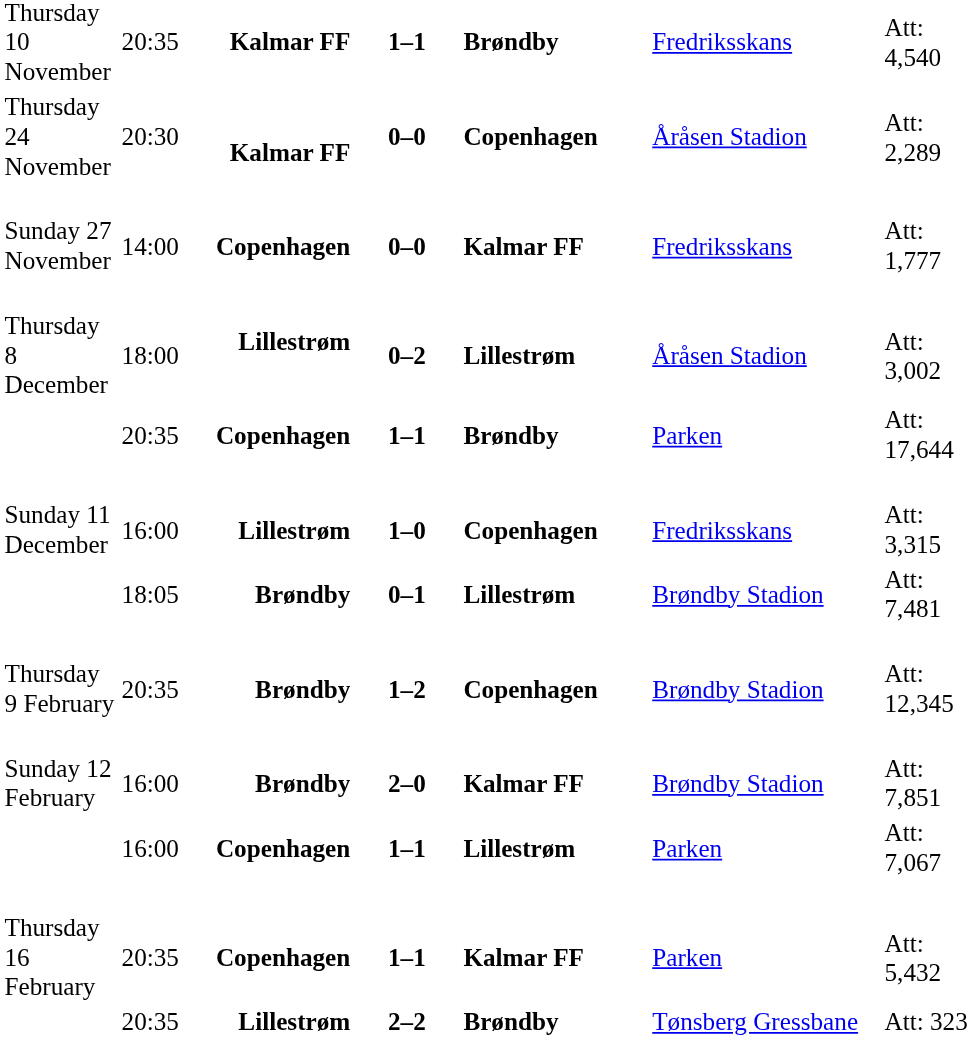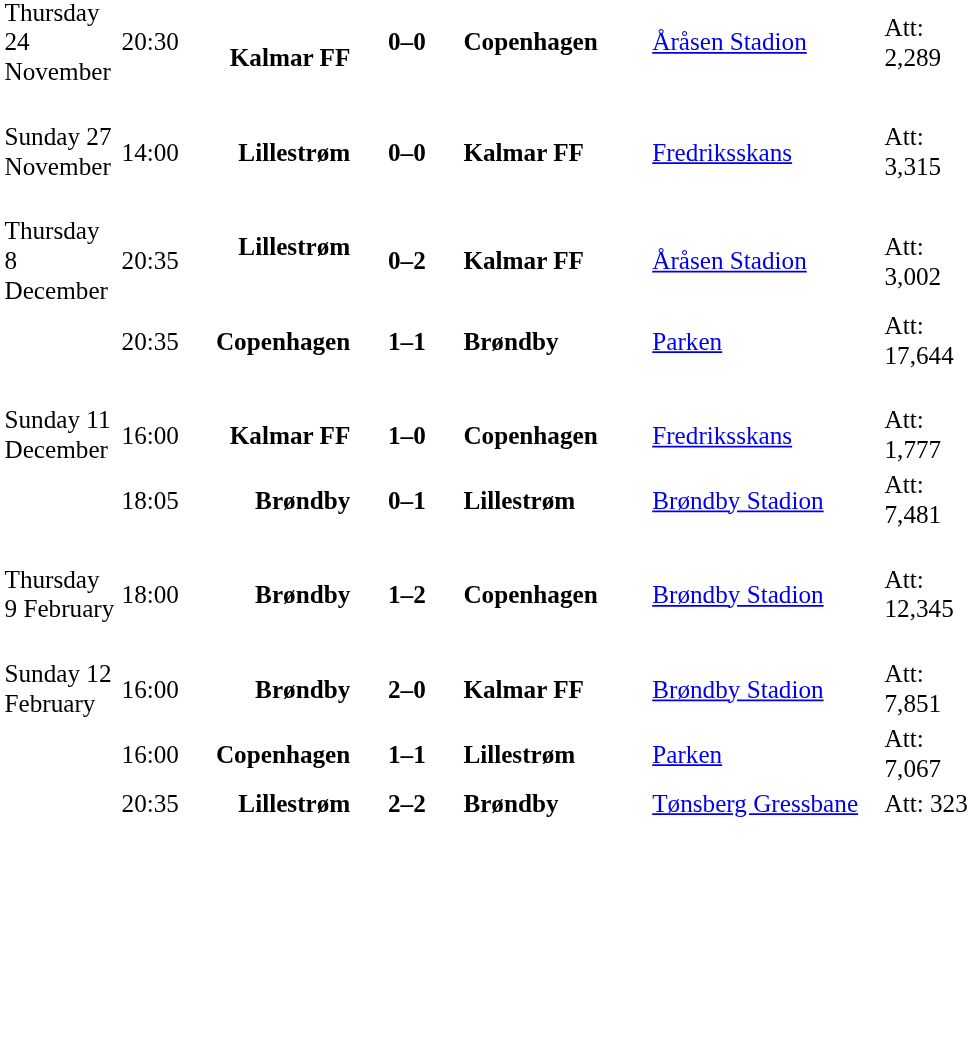 <table cellspacing=1 width=90%>
 <tr>
 <th width=12%></th>
 <th width=10%></th>
 <th width=10%></th>
 <th width=12%></th>
 <th width=20%></th>
 <th width=25%></th>
 <th width=10%></th>
-</tr>
-<tr style=font-size:90%>
-<td>Thursday 10 November</td>
-<td>20:35</td>
-<td align=right><strong>Kalmar FF</strong></td>
-<td align=center><strong>1–1</strong></td>
-<td align=left><strong>Brøndby</strong></td>
-<td><a href='#'>Fredriksskans</a></td>
-<td>Att: 4,540</td>
-<td></td>
 </tr>
 <tr style=font-size:90%>
 <td>Thursday 24 November</td>
 <td>20:30</td>
 <td align=right><br><strong>Kalmar FF</strong></td>
 <td align=center><strong>0–0</strong></td>
 <td align=left><strong>Copenhagen</strong></td>
 <td><a href='#'>Åråsen Stadion</a></td>
 <td>Att: 2,289</td>
 </tr>
 <tr style=font-size:90%>
 <td><br>Sunday 27 November</td>
 <td><br>14:00</td>
-<td align=right><br><strong>Copenhagen</strong></td>
+<td align=right><br><strong>Lillestrøm</strong></td>
 <td align=center><br><strong>0–0</strong></td>
 <td align=left><br><strong>Kalmar FF</strong></td>
 <td><br><a href='#'>Fredriksskans</a></td>
-<td><br>Att: 1,777</td>
+<td><br>Att: 3,315</td>
 </tr>
 <tr style=font-size:90%>
 <td><br>Thursday 8 December</td>
-<td><br>18:00</td>
+<td><br>20:35</td>
 <td align=right><strong>Lillestrøm</strong></td>
 <td align=center><br><strong>0–2</strong></td>
-<td align=left><br><strong>Lillestrøm</strong></td>
+<td align=left><br><strong>Kalmar FF</strong></td>
 <td><br><a href='#'>Åråsen Stadion</a></td>
 <td><br>Att: 3,002</td>
 <td></td>
 </tr>
 <tr style=font-size:90%>
 <td></td>
 <td>20:35</td>
 <td align=right><strong>Copenhagen</strong></td>
 <td align=center><strong>1–1</strong></td>
 <td align=left><strong>Brøndby</strong></td>
 <td><a href='#'>Parken</a></td>
 <td>Att: 17,644</td>
 </tr>
 <tr style=font-size:90%>
 <td><br>Sunday 11 December</td>
 <td><br>16:00</td>
-<td align=right><br><strong>Lillestrøm</strong></td>
+<td align=right><br><strong>Kalmar FF</strong></td>
 <td align=center><br><strong>1–0</strong></td>
 <td align=left><br><strong>Copenhagen</strong></td>
 <td><br><a href='#'>Fredriksskans</a></td>
-<td><br>Att: 3,315</td>
+<td><br>Att: 1,777</td>
 <td></td>
 </tr>
 <tr style=font-size:90%>
 <td></td>
 <td>18:05</td>
 <td align=right><strong>Brøndby</strong></td>
 <td align=center><strong>0–1</strong></td>
 <td align=left><strong>Lillestrøm</strong></td>
 <td><a href='#'>Brøndby Stadion</a></td>
 <td>Att: 7,481</td>
 </tr>
 <tr style=font-size:90%>
 <td><br>Thursday 9 February</td>
-<td><br>20:35</td>
+<td><br>18:00</td>
 <td align=right><br><strong>Brøndby</strong></td>
 <td align=center><br><strong>1–2</strong></td>
 <td align=left><br><strong>Copenhagen</strong></td>
 <td><br><a href='#'>Brøndby Stadion</a></td>
 <td><br>Att: 12,345</td>
 </tr>
 <tr style=font-size:90%>
 <td><br>Sunday 12 February</td>
 <td><br>16:00</td>
 <td align=right><br><strong>Brøndby</strong></td>
 <td align=center><br><strong>2–0</strong></td>
 <td align=left><br><strong>Kalmar FF</strong></td>
 <td><br><a href='#'>Brøndby Stadion</a></td>
 <td><br>Att: 7,851</td>
 <td></td>
 </tr>
 <tr style=font-size:90%>
 <td></td>
 <td>16:00</td>
 <td align=right><strong>Copenhagen</strong></td>
 <td align=center><strong>1–1</strong></td>
 <td align=left><strong>Lillestrøm</strong></td>
 <td><a href='#'>Parken</a></td>
 <td>Att: 7,067</td>
 </tr>
 <tr style=font-size:90%>
-<td><br>Thursday 16 February</td>
-<td><br>20:35</td>
-<td align=right><br><strong>Copenhagen</strong></td>
-<td align=center><br><strong>1–1</strong></td>
-<td align=left><br><strong>Kalmar FF</strong></td>
-<td><br><a href='#'>Parken</a></td>
-<td><br>Att: 5,432</td>
-<td></td>
-</tr>
-<tr style=font-size:90%>
 <td></td>
 <td>20:35</td>
 <td align=right><strong>Lillestrøm</strong></td>
 <td align=center><strong>2–2</strong></td>
 <td align=left><strong>Brøndby</strong></td>
 <td><a href='#'>Tønsberg Gressbane</a></td>
 <td>Att: 323</td>
 </tr>
 </table>
